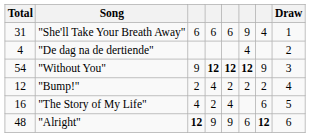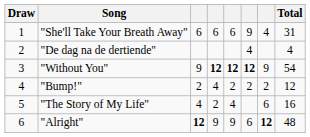 <table class="wikitable plainrowheaders" style="margin: 1em auto 1em auto; text-align:center;">
 <tr>
-<th>Total</th>
+<th>Draw</th>
 <th>Song</th>
 <th></th>
 <th></th>
 <th></th>
 <th></th>
 <th></th>
-<th>Draw</th>
+<th>Total</th>
 </tr>
 <tr>
-<td>31</td>
+<td>1</td>
 <td align="left">"She'll Take Your Breath Away"</td>
 <td>6</td>
 <td>6</td>
 <td>6</td>
 <td>9</td>
 <td>4</td>
-<td>1</td>
+<td>31</td>
 </tr>
 <tr>
-<td>4</td>
+<td>2</td>
 <td align="left">"De dag na de dertiende"</td>
 <td></td>
 <td></td>
 <td></td>
 <td>4</td>
 <td></td>
-<td>2</td>
+<td>4</td>
 </tr>
 <tr>
-<td>54</td>
+<td>3</td>
 <td align="left">"Without You"</td>
 <td>9</td>
 <td><strong>12</strong></td>
 <td><strong>12</strong></td>
 <td><strong>12</strong></td>
 <td>9</td>
-<td>3</td>
+<td>54</td>
 </tr>
 <tr>
-<td>12</td>
+<td>4</td>
 <td align="left">"Bump!"</td>
 <td>2</td>
 <td>4</td>
 <td>2</td>
 <td>2</td>
 <td>2</td>
-<td>4</td>
+<td>12</td>
 </tr>
 <tr>
-<td>16</td>
+<td>5</td>
 <td align="left">"The Story of My Life"</td>
 <td>4</td>
 <td>2</td>
 <td>4</td>
 <td></td>
 <td>6</td>
-<td>5</td>
+<td>16</td>
 </tr>
 <tr>
-<td>48</td>
+<td>6</td>
 <td align="left">"Alright"</td>
 <td><strong>12</strong></td>
 <td>9</td>
 <td>9</td>
 <td>6</td>
 <td><strong>12</strong></td>
-<td>6</td>
+<td>48</td>
 </tr>
 </table>
